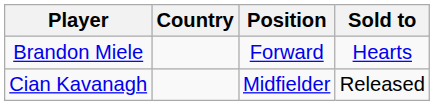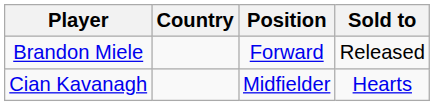 <table class="wikitable" style="text-align:center">
 <tr>
 <th>Player</th>
 <th>Country</th>
 <th>Position</th>
 <th>Sold to</th>
 </tr>
 <tr>
 <td><a href='#'>Brandon Miele</a></td>
 <td></td>
 <td><a href='#'>Forward</a></td>
-<td> <a href='#'>Hearts</a></td>
+<td>Released</td>
 </tr>
 <tr>
 <td><a href='#'>Cian Kavanagh</a></td>
 <td></td>
 <td><a href='#'>Midfielder</a></td>
-<td>Released</td>
+<td> <a href='#'>Hearts</a></td>
 </tr>
 </table>
